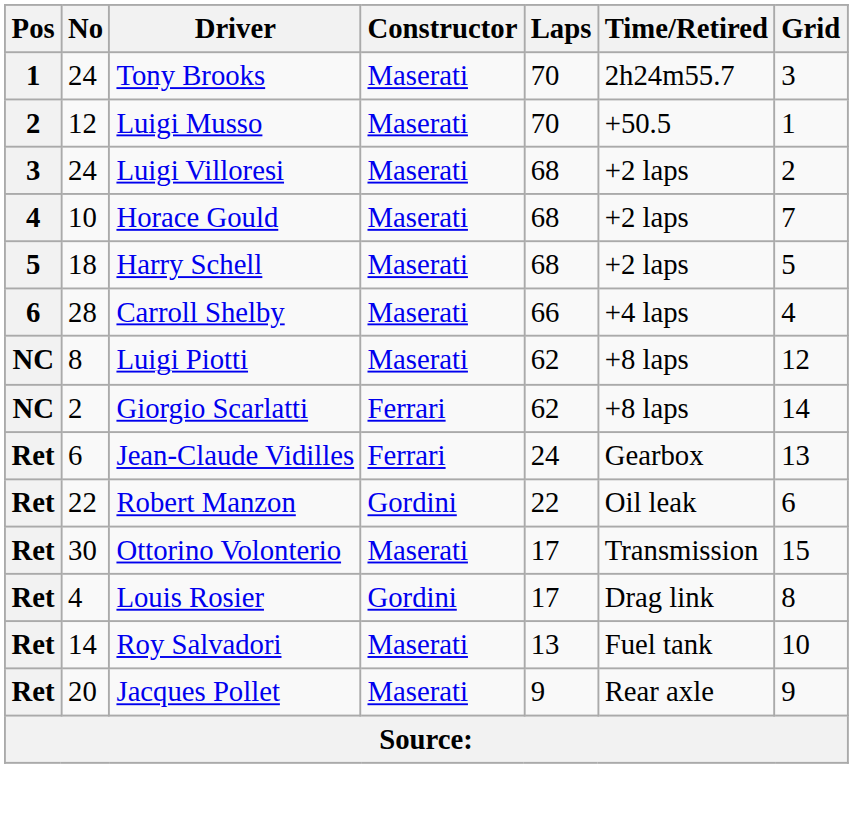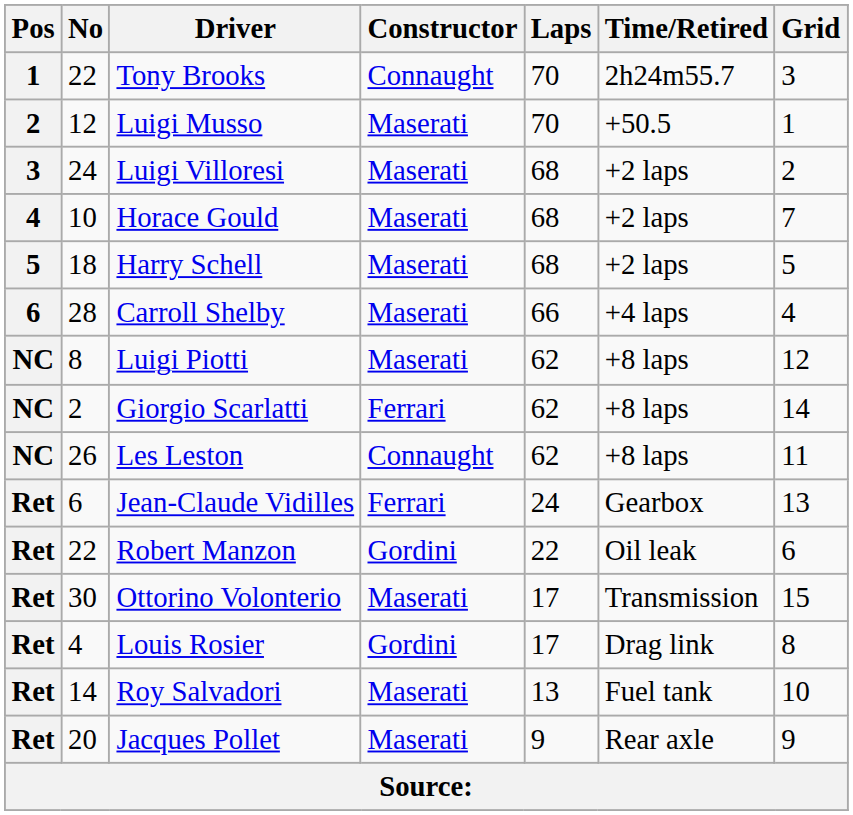 <table class="wikitable" style="font-size: 95%">
 <tr>
 <th>Pos</th>
 <th>No</th>
 <th>Driver</th>
 <th>Constructor</th>
 <th>Laps</th>
 <th>Time/Retired</th>
 <th>Grid</th>
 </tr>
 <tr>
 <th>1</th>
-<td>24</td>
+<td>22</td>
 <td> <a href='#'>Tony Brooks</a></td>
-<td><a href='#'>Maserati</a></td>
+<td><a href='#'>Connaught</a></td>
 <td>70</td>
 <td>2h24m55.7</td>
 <td>3</td>
 </tr>
 <tr>
 <th>2</th>
 <td>12</td>
 <td> <a href='#'>Luigi Musso</a></td>
 <td><a href='#'>Maserati</a></td>
 <td>70</td>
 <td>+50.5</td>
 <td>1</td>
 </tr>
 <tr>
 <th>3</th>
 <td>24</td>
 <td> <a href='#'>Luigi Villoresi</a></td>
 <td><a href='#'>Maserati</a></td>
 <td>68</td>
 <td>+2 laps</td>
 <td>2</td>
 </tr>
 <tr>
 <th>4</th>
 <td>10</td>
 <td> <a href='#'>Horace Gould</a></td>
 <td><a href='#'>Maserati</a></td>
 <td>68</td>
 <td>+2 laps</td>
 <td>7</td>
 </tr>
 <tr>
 <th>5</th>
 <td>18</td>
 <td> <a href='#'>Harry Schell</a></td>
 <td><a href='#'>Maserati</a></td>
 <td>68</td>
 <td>+2 laps</td>
 <td>5</td>
 </tr>
 <tr>
 <th>6</th>
 <td>28</td>
 <td> <a href='#'>Carroll Shelby</a></td>
 <td><a href='#'>Maserati</a></td>
 <td>66</td>
 <td>+4 laps</td>
 <td>4</td>
 </tr>
 <tr>
 <th>NC</th>
 <td>8</td>
 <td> <a href='#'>Luigi Piotti</a></td>
 <td><a href='#'>Maserati</a></td>
 <td>62</td>
 <td>+8 laps</td>
 <td>12</td>
 </tr>
 <tr>
 <th>NC</th>
 <td>2</td>
 <td> <a href='#'>Giorgio Scarlatti</a></td>
 <td><a href='#'>Ferrari</a></td>
 <td>62</td>
 <td>+8 laps</td>
 <td>14</td>
 </tr>
 <tr>
+<th>NC</th>
+<td>26</td>
+<td> <a href='#'>Les Leston</a></td>
+<td><a href='#'>Connaught</a></td>
+<td>62</td>
+<td>+8 laps</td>
+<td>11</td>
+</tr>
+<tr>
 <th>Ret</th>
 <td>6</td>
 <td> <a href='#'>Jean-Claude Vidilles</a></td>
 <td><a href='#'>Ferrari</a></td>
 <td>24</td>
 <td>Gearbox</td>
 <td>13</td>
 </tr>
 <tr>
 <th>Ret</th>
 <td>22</td>
 <td> <a href='#'>Robert Manzon</a></td>
 <td><a href='#'>Gordini</a></td>
 <td>22</td>
 <td>Oil leak</td>
 <td>6</td>
 </tr>
 <tr>
 <th>Ret</th>
 <td>30</td>
 <td> <a href='#'>Ottorino Volonterio</a></td>
 <td><a href='#'>Maserati</a></td>
 <td>17</td>
 <td>Transmission</td>
 <td>15</td>
 </tr>
 <tr>
 <th>Ret</th>
 <td>4</td>
 <td> <a href='#'>Louis Rosier</a></td>
 <td><a href='#'>Gordini</a></td>
 <td>17</td>
 <td>Drag link</td>
 <td>8</td>
 </tr>
 <tr>
 <th>Ret</th>
 <td>14</td>
 <td> <a href='#'>Roy Salvadori</a></td>
 <td><a href='#'>Maserati</a></td>
 <td>13</td>
 <td>Fuel tank</td>
 <td>10</td>
 </tr>
 <tr>
 <th>Ret</th>
 <td>20</td>
 <td> <a href='#'>Jacques Pollet</a></td>
 <td><a href='#'>Maserati</a></td>
 <td>9</td>
 <td>Rear axle</td>
 <td>9</td>
 </tr>
 <tr>
 <th colspan=7>Source:</th>
 </tr>
 </table>
